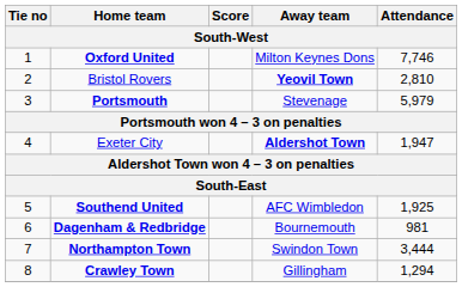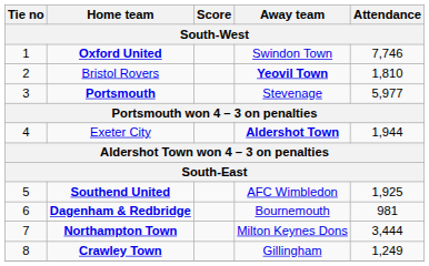 <table class="wikitable" style="text-align: center">
 <tr>
 <th>Tie no</th>
 <th>Home team</th>
 <th>Score</th>
 <th>Away team</th>
 <th>Attendance</th>
 </tr>
 <tr>
 <th colspan=5>South-West</th>
 </tr>
 <tr>
 <td>1</td>
 <td><strong><a href='#'>Oxford United</a></strong></td>
 <td></td>
-<td><a href='#'>Milton Keynes Dons</a></td>
+<td><a href='#'>Swindon Town</a></td>
 <td>7,746</td>
 </tr>
 <tr>
 <td>2</td>
 <td><a href='#'>Bristol Rovers</a></td>
 <td></td>
 <td><strong><a href='#'>Yeovil Town</a></strong></td>
-<td>2,810</td>
+<td>1,810</td>
 </tr>
 <tr>
 <td>3</td>
 <td><strong><a href='#'>Portsmouth</a></strong></td>
 <td></td>
 <td><a href='#'>Stevenage</a></td>
-<td>5,979</td>
+<td>5,977</td>
 </tr>
 <tr>
 <th colspan="5">Portsmouth won 4 – 3 on penalties</th>
 </tr>
 <tr>
 <td>4</td>
 <td><a href='#'>Exeter City</a></td>
 <td></td>
 <td><strong><a href='#'>Aldershot Town</a></strong></td>
-<td>1,947</td>
+<td>1,944</td>
 </tr>
 <tr>
 <th colspan="5">Aldershot Town won 4 – 3 on penalties</th>
 </tr>
 <tr>
 <th colspan=5>South-East</th>
 </tr>
 <tr>
 <td>5</td>
 <td><strong><a href='#'>Southend United</a></strong></td>
 <td></td>
 <td><a href='#'>AFC Wimbledon</a></td>
 <td>1,925</td>
 </tr>
 <tr>
 <td>6</td>
 <td><strong><a href='#'>Dagenham & Redbridge</a></strong></td>
 <td></td>
 <td><a href='#'>Bournemouth</a></td>
 <td>981</td>
 </tr>
 <tr>
 <td>7</td>
 <td><strong><a href='#'>Northampton Town</a></strong></td>
 <td></td>
-<td><a href='#'>Swindon Town</a></td>
+<td><a href='#'>Milton Keynes Dons</a></td>
 <td>3,444</td>
 </tr>
 <tr>
 <td>8</td>
 <td><strong><a href='#'>Crawley Town</a></strong></td>
 <td></td>
 <td><a href='#'>Gillingham</a></td>
-<td>1,294</td>
+<td>1,249</td>
 </tr>
 <tr>
 </tr>
 </table>
